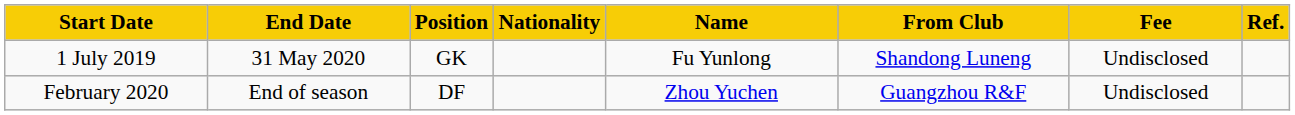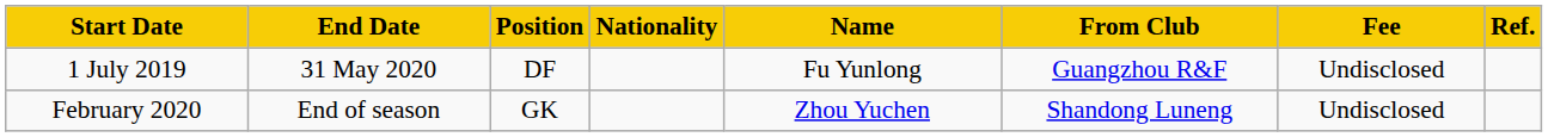 <table class="wikitable"  style="text-align:center; font-size:90%;">
 <tr>
 <th style="background:#f7cd06; color:#000000; width:130px;">Start Date</th>
 <th style="background:#f7cd06; color:#000000; width:130px;">End Date</th>
 <th style="background:#f7cd06; color:#000000; width:50px;">Position</th>
 <th style="background:#f7cd06; color:#000000; width:50px;">Nationality</th>
 <th style="background:#f7cd06; color:#000000; width:150px;">Name</th>
 <th style="background:#f7cd06; color:#000000; width:150px;">From Club</th>
 <th style="background:#f7cd06; color:#000000; width:110px;">Fee</th>
 <th style="background:#f7cd06; color:#000000; width:25px;">Ref.</th>
 </tr>
 <tr>
 <td>1 July 2019</td>
 <td>31 May 2020</td>
-<td>GK</td>
+<td>DF</td>
 <td></td>
 <td>Fu Yunlong</td>
-<td> <a href='#'>Shandong Luneng</a></td>
+<td> <a href='#'>Guangzhou R&F</a></td>
 <td>Undisclosed</td>
 <td></td>
 </tr>
 <tr>
 <td>February 2020</td>
 <td>End of season</td>
-<td>DF</td>
+<td>GK</td>
 <td></td>
 <td><a href='#'>Zhou Yuchen</a></td>
-<td> <a href='#'>Guangzhou R&F</a></td>
+<td> <a href='#'>Shandong Luneng</a></td>
 <td>Undisclosed</td>
 <td></td>
 </tr>
 </table>
